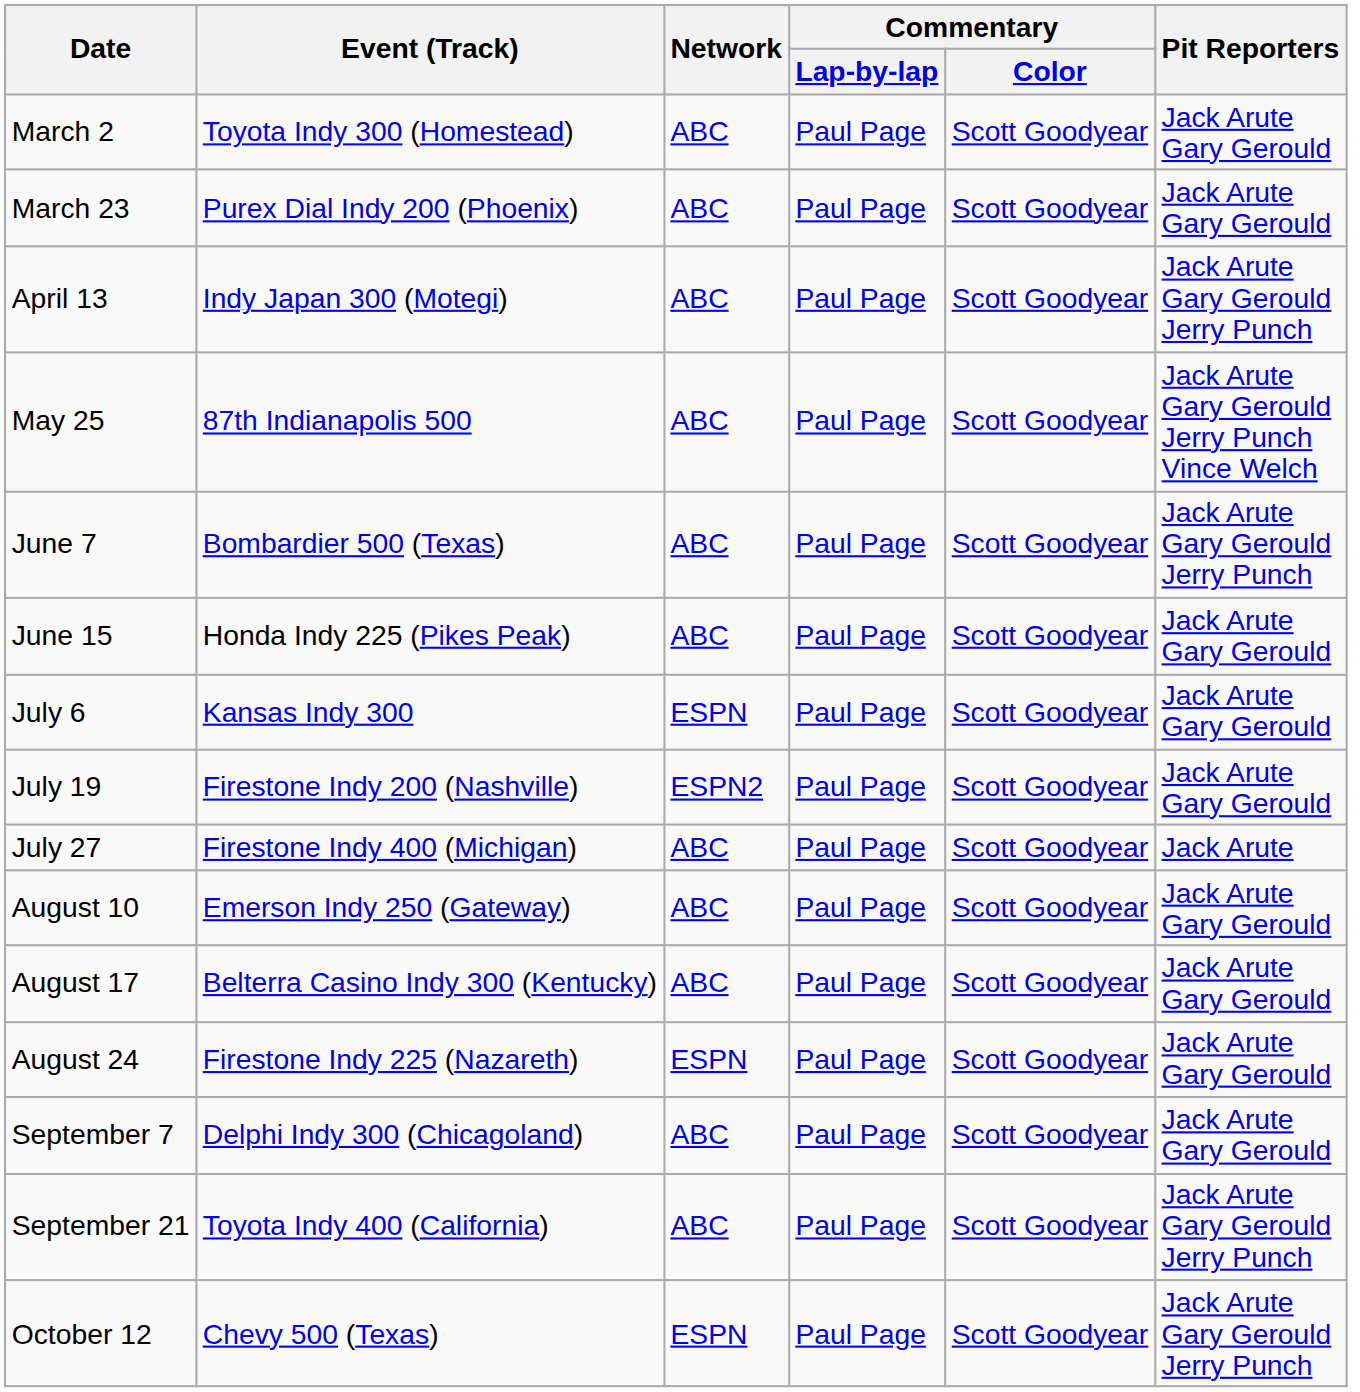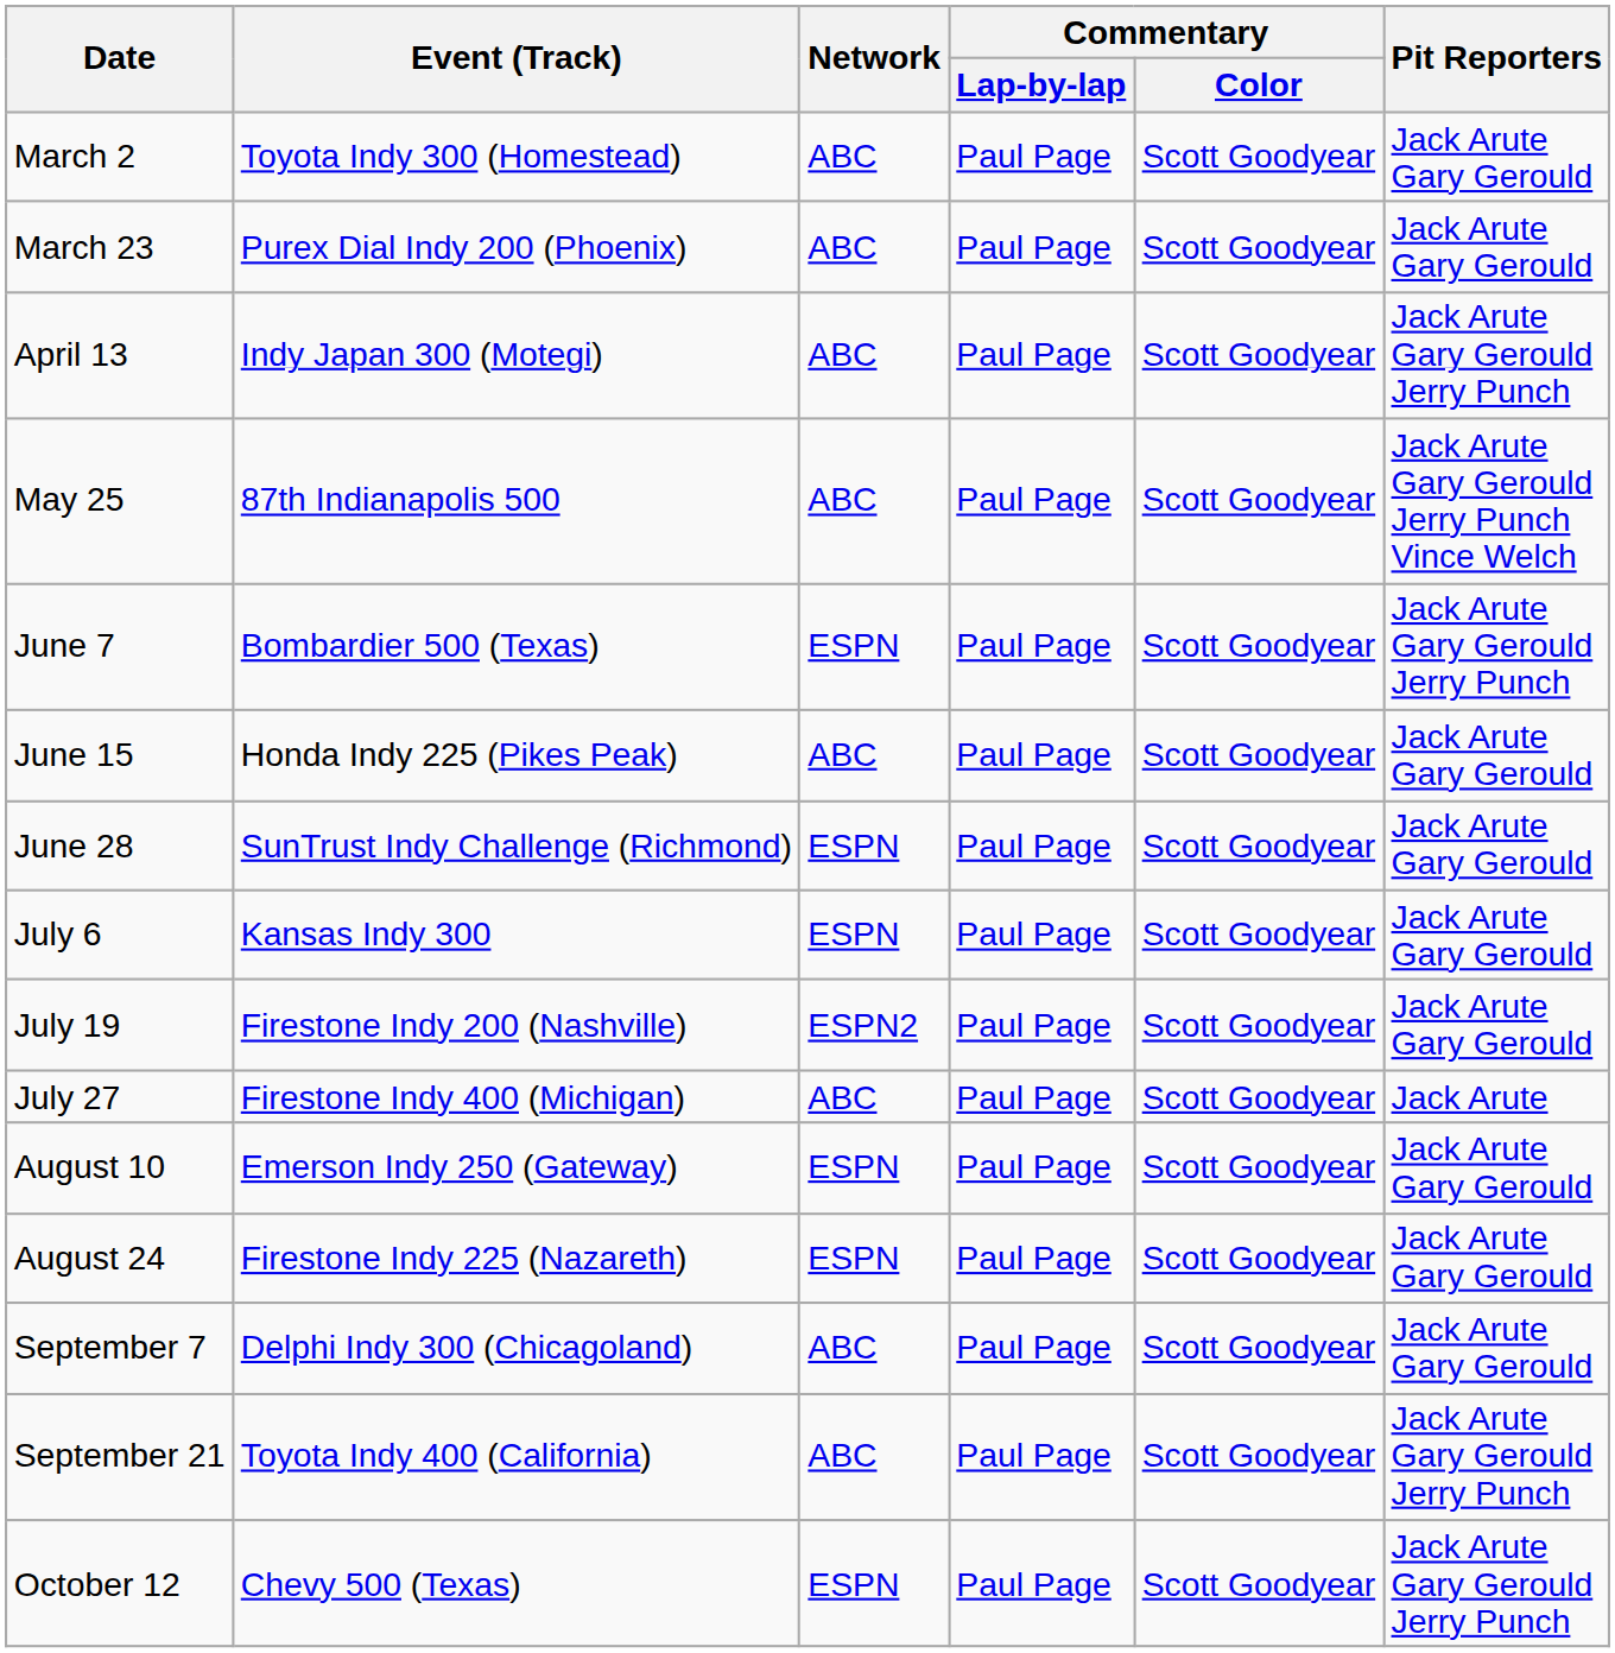 <table class="wikitable" style="font-size: 85%;">
 <tr>
 <th rowspan=2>Date</th>
 <th rowspan=2>Event (Track)</th>
 <th rowspan=2>Network</th>
 <th colspan=2>Commentary</th>
 <th rowspan=2>Pit Reporters</th>
 </tr>
 <tr>
 <th><a href='#'>Lap-by-lap</a></th>
 <th><a href='#'>Color</a></th>
 </tr>
 <tr>
 <td>March 2</td>
 <td><a href='#'>Toyota Indy 300</a> (<a href='#'>Homestead</a>)</td>
 <td><a href='#'>ABC</a></td>
 <td><a href='#'>Paul Page</a></td>
 <td><a href='#'>Scott Goodyear</a></td>
 <td><a href='#'>Jack Arute</a><br><a href='#'>Gary Gerould</a></td>
 </tr>
 <tr>
 <td>March 23</td>
 <td><a href='#'>Purex Dial Indy 200</a> (<a href='#'>Phoenix</a>)</td>
 <td><a href='#'>ABC</a></td>
 <td><a href='#'>Paul Page</a></td>
 <td><a href='#'>Scott Goodyear</a></td>
 <td><a href='#'>Jack Arute</a><br><a href='#'>Gary Gerould</a></td>
 </tr>
 <tr>
 <td>April 13</td>
 <td><a href='#'>Indy Japan 300</a> (<a href='#'>Motegi</a>)</td>
 <td><a href='#'>ABC</a></td>
 <td><a href='#'>Paul Page</a></td>
 <td><a href='#'>Scott Goodyear</a></td>
 <td><a href='#'>Jack Arute</a><br><a href='#'>Gary Gerould</a><br><a href='#'>Jerry Punch</a></td>
 </tr>
 <tr>
 <td>May 25</td>
 <td><a href='#'>87th Indianapolis 500</a></td>
 <td><a href='#'>ABC</a></td>
 <td><a href='#'>Paul Page</a></td>
 <td><a href='#'>Scott Goodyear</a></td>
 <td><a href='#'>Jack Arute</a><br><a href='#'>Gary Gerould</a><br><a href='#'>Jerry Punch</a><br><a href='#'>Vince Welch</a></td>
 </tr>
 <tr>
 <td>June 7</td>
 <td><a href='#'>Bombardier 500</a> (<a href='#'>Texas</a>)</td>
-<td><a href='#'>ABC</a></td>
+<td><a href='#'>ESPN</a></td>
 <td><a href='#'>Paul Page</a></td>
 <td><a href='#'>Scott Goodyear</a></td>
 <td><a href='#'>Jack Arute</a><br><a href='#'>Gary Gerould</a><br><a href='#'>Jerry Punch</a></td>
 </tr>
 <tr>
 <td>June 15</td>
 <td>Honda Indy 225 (<a href='#'>Pikes Peak</a>)</td>
 <td><a href='#'>ABC</a></td>
+<td><a href='#'>Paul Page</a></td>
+<td><a href='#'>Scott Goodyear</a></td>
+<td><a href='#'>Jack Arute</a><br><a href='#'>Gary Gerould</a></td>
+</tr>
+<tr>
+<td>June 28</td>
+<td><a href='#'>SunTrust Indy Challenge</a> (<a href='#'>Richmond</a>)</td>
+<td><a href='#'>ESPN</a></td>
 <td><a href='#'>Paul Page</a></td>
 <td><a href='#'>Scott Goodyear</a></td>
 <td><a href='#'>Jack Arute</a><br><a href='#'>Gary Gerould</a></td>
 </tr>
 <tr>
 <td>July 6</td>
 <td><a href='#'>Kansas Indy 300</a></td>
 <td><a href='#'>ESPN</a></td>
 <td><a href='#'>Paul Page</a></td>
 <td><a href='#'>Scott Goodyear</a></td>
 <td><a href='#'>Jack Arute</a><br><a href='#'>Gary Gerould</a></td>
 </tr>
 <tr>
 <td>July 19</td>
 <td><a href='#'>Firestone Indy 200</a> (<a href='#'>Nashville</a>)</td>
 <td><a href='#'>ESPN2</a></td>
 <td><a href='#'>Paul Page</a></td>
 <td><a href='#'>Scott Goodyear</a></td>
 <td><a href='#'>Jack Arute</a><br><a href='#'>Gary Gerould</a></td>
 </tr>
 <tr>
 <td>July 27</td>
 <td><a href='#'>Firestone Indy 400</a> (<a href='#'>Michigan</a>)</td>
 <td><a href='#'>ABC</a></td>
 <td><a href='#'>Paul Page</a></td>
 <td><a href='#'>Scott Goodyear</a></td>
 <td><a href='#'>Jack Arute</a></td>
 </tr>
 <tr>
 <td>August 10</td>
 <td><a href='#'>Emerson Indy 250</a> (<a href='#'>Gateway</a>)</td>
-<td><a href='#'>ABC</a></td>
-<td><a href='#'>Paul Page</a></td>
-<td><a href='#'>Scott Goodyear</a></td>
-<td><a href='#'>Jack Arute</a><br><a href='#'>Gary Gerould</a></td>
-</tr>
-<tr>
-<td>August 17</td>
-<td><a href='#'>Belterra Casino Indy 300</a> (<a href='#'>Kentucky</a>)</td>
-<td><a href='#'>ABC</a></td>
+<td><a href='#'>ESPN</a></td>
 <td><a href='#'>Paul Page</a></td>
 <td><a href='#'>Scott Goodyear</a></td>
 <td><a href='#'>Jack Arute</a><br><a href='#'>Gary Gerould</a></td>
 </tr>
 <tr>
 <td>August 24</td>
 <td><a href='#'>Firestone Indy 225</a> (<a href='#'>Nazareth</a>)</td>
 <td><a href='#'>ESPN</a></td>
 <td><a href='#'>Paul Page</a></td>
 <td><a href='#'>Scott Goodyear</a></td>
 <td><a href='#'>Jack Arute</a><br><a href='#'>Gary Gerould</a></td>
 </tr>
 <tr>
 <td>September 7</td>
 <td><a href='#'>Delphi Indy 300</a> (<a href='#'>Chicagoland</a>)</td>
 <td><a href='#'>ABC</a></td>
 <td><a href='#'>Paul Page</a></td>
 <td><a href='#'>Scott Goodyear</a></td>
 <td><a href='#'>Jack Arute</a><br><a href='#'>Gary Gerould</a></td>
 </tr>
 <tr>
 <td>September 21</td>
 <td><a href='#'>Toyota Indy 400</a> (<a href='#'>California</a>)</td>
 <td><a href='#'>ABC</a></td>
 <td><a href='#'>Paul Page</a></td>
 <td><a href='#'>Scott Goodyear</a></td>
 <td><a href='#'>Jack Arute</a><br><a href='#'>Gary Gerould</a><br><a href='#'>Jerry Punch</a></td>
 </tr>
 <tr>
 <td>October 12</td>
 <td><a href='#'>Chevy 500</a> (<a href='#'>Texas</a>)</td>
 <td><a href='#'>ESPN</a></td>
 <td><a href='#'>Paul Page</a></td>
 <td><a href='#'>Scott Goodyear</a></td>
 <td><a href='#'>Jack Arute</a><br><a href='#'>Gary Gerould</a><br><a href='#'>Jerry Punch</a></td>
 </tr>
 </table>
